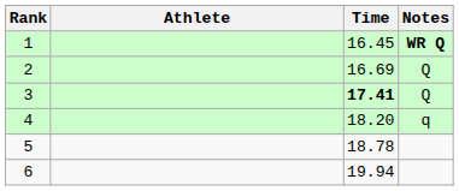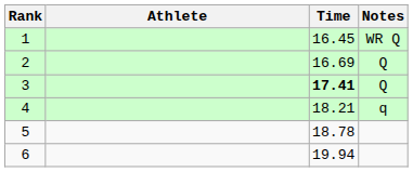 <table class="wikitable" style="text-align:center">
 <tr>
 <th>Rank</th>
 <th Style="width:18em">Athlete</th>
 <th>Time</th>
 <th>Notes</th>
 </tr>
 <tr style="background:#cfc">
 <td>1</td>
 <td style="text-align:left"></td>
 <td>16.45</td>
-<td><strong>WR Q</strong></td>
+<td>WR Q</td>
 </tr>
 <tr style="background:#cfc">
 <td>2</td>
 <td style="text-align:left"></td>
 <td>16.69</td>
 <td>Q</td>
 </tr>
 <tr style="background:#cfc">
 <td>3</td>
 <td style="text-align:left"></td>
 <td><strong>17.41</strong></td>
 <td>Q</td>
 </tr>
 <tr style="background:#cfc">
 <td>4</td>
 <td style="text-align:left"></td>
-<td>18.20</td>
+<td>18.21</td>
 <td>q</td>
 </tr>
 <tr>
 <td>5</td>
 <td style="text-align:left"></td>
 <td>18.78</td>
 <td></td>
 </tr>
 <tr>
 <td>6</td>
 <td style="text-align:left"></td>
 <td>19.94</td>
 <td></td>
 </tr>
 </table>
